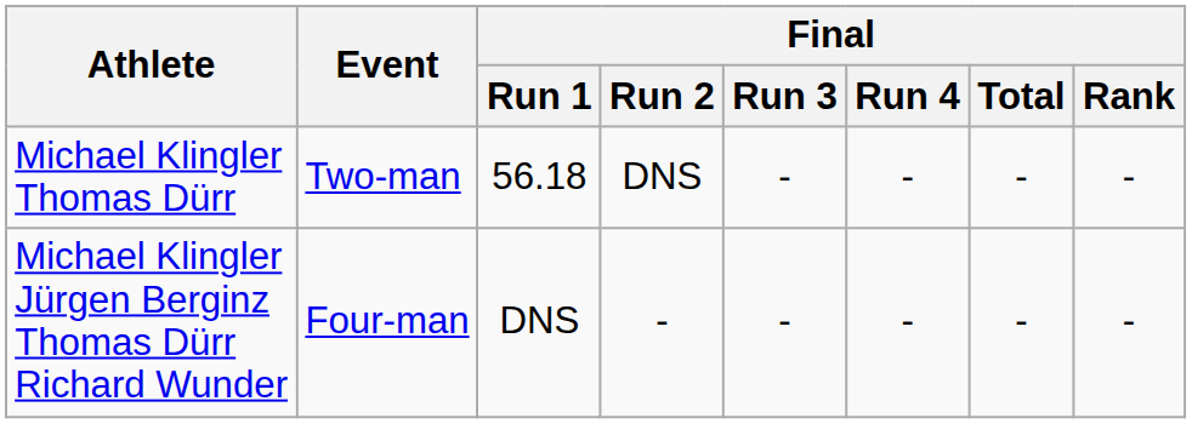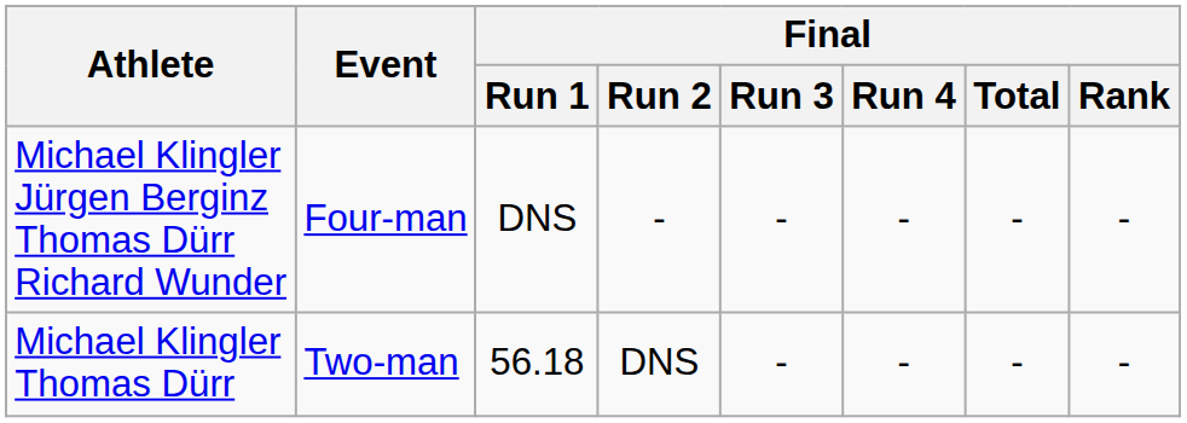 <table class="wikitable">
 <tr>
 <th rowspan="2">Athlete</th>
 <th rowspan="2">Event</th>
 <th colspan="6">Final</th>
 </tr>
 <tr>
 <th>Run 1</th>
 <th>Run 2</th>
 <th>Run 3</th>
 <th>Run 4</th>
 <th>Total</th>
 <th>Rank</th>
 </tr>
 <tr>
+<td><a href='#'>Michael Klingler</a><br><a href='#'>Jürgen Berginz</a><br><a href='#'>Thomas Dürr</a><br><a href='#'>Richard Wunder</a></td>
+<td><a href='#'>Four-man</a></td>
+<td align="center">DNS</td>
+<td align="center">-</td>
+<td align="center">-</td>
+<td align="center">-</td>
+<td align="center">-</td>
+<td align="center">-</td>
+</tr>
+<tr>
 <td><a href='#'>Michael Klingler</a><br><a href='#'>Thomas Dürr</a></td>
 <td><a href='#'>Two-man</a></td>
 <td align="center">56.18</td>
 <td align="center">DNS</td>
 <td align="center">-</td>
 <td align="center">-</td>
 <td align="center">-</td>
 <td align="center">-</td>
 </tr>
-<tr>
-<td><a href='#'>Michael Klingler</a><br><a href='#'>Jürgen Berginz</a><br><a href='#'>Thomas Dürr</a><br><a href='#'>Richard Wunder</a></td>
-<td><a href='#'>Four-man</a></td>
-<td align="center">DNS</td>
-<td align="center">-</td>
-<td align="center">-</td>
-<td align="center">-</td>
-<td align="center">-</td>
-<td align="center">-</td>
-</tr>
 </table>
